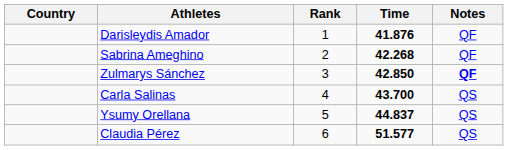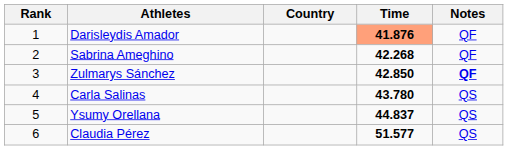 <table class="wikitable" width=50% style="text-align:center">
 <tr>
+<th>Rank</th>
+<th>Athletes</th>
 <th>Country</th>
-<th>Athletes</th>
-<th>Rank</th>
 <th>Time</th>
 <th>Notes</th>
 </tr>
 <tr>
+<td>1</td>
+<td align=left><a href='#'>Darisleydis Amador</a></td>
 <td align=left></td>
-<td align=left><a href='#'>Darisleydis Amador</a></td>
-<td>1</td>
-<td><strong>41.876</strong></td>
+<td style="background: lightsalmon;"><strong>41.876</strong></td>
 <td><a href='#'>QF</a></td>
 </tr>
 <tr>
+<td>2</td>
+<td align=left><a href='#'>Sabrina Ameghino</a></td>
 <td align=left></td>
-<td align=left><a href='#'>Sabrina Ameghino</a></td>
-<td>2</td>
 <td><strong>42.268</strong></td>
 <td><a href='#'>QF</a></td>
 </tr>
 <tr>
+<td>3</td>
+<td align=left><a href='#'>Zulmarys Sánchez</a></td>
 <td align=left></td>
-<td align=left><a href='#'>Zulmarys Sánchez</a></td>
-<td>3</td>
 <td><strong>42.850</strong></td>
 <td><strong><a href='#'>QF</a></strong></td>
 </tr>
 <tr>
+<td>4</td>
+<td align=left><a href='#'>Carla Salinas</a></td>
 <td align=left></td>
-<td align=left><a href='#'>Carla Salinas</a></td>
-<td>4</td>
-<td><strong>43.700</strong></td>
+<td><strong>43.780</strong></td>
 <td><a href='#'>QS</a></td>
 </tr>
 <tr>
+<td>5</td>
+<td align=left><a href='#'>Ysumy Orellana</a></td>
 <td align=left></td>
-<td align=left><a href='#'>Ysumy Orellana</a></td>
-<td>5</td>
 <td><strong>44.837</strong></td>
 <td><a href='#'>QS</a></td>
 </tr>
 <tr>
+<td>6</td>
+<td align=left><a href='#'>Claudia Pérez</a></td>
 <td align=left></td>
-<td align=left><a href='#'>Claudia Pérez</a></td>
-<td>6</td>
 <td><strong>51.577</strong></td>
 <td><a href='#'>QS</a></td>
 </tr>
 </table>
